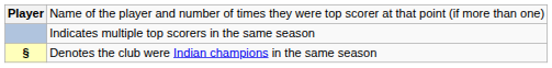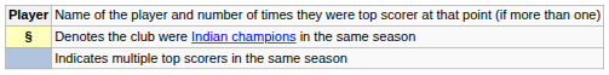 <table class="wikitable plainrowheaders">
 <tr>
 <th scope="row"><strong>Player </strong></th>
 <td>Name of the player and number of times they were top scorer at that point (if more than one)</td>
 </tr>
 <tr>
+<th scope="row" style="text-align:center; background:#FFFFBB">§</th>
+<td>Denotes the club were <a href='#'>Indian champions</a> in the same season</td>
+</tr>
+<tr>
 <th scope="row" style="text-align:center; background:#B0C4DE"><sup></sup></th>
 <td>Indicates multiple top scorers in the same season</td>
 </tr>
-<tr>
-<th scope="row" style="text-align:center; background:#FFFFBB">§</th>
-<td>Denotes the club were <a href='#'>Indian champions</a> in the same season</td>
-</tr>
 </table>
